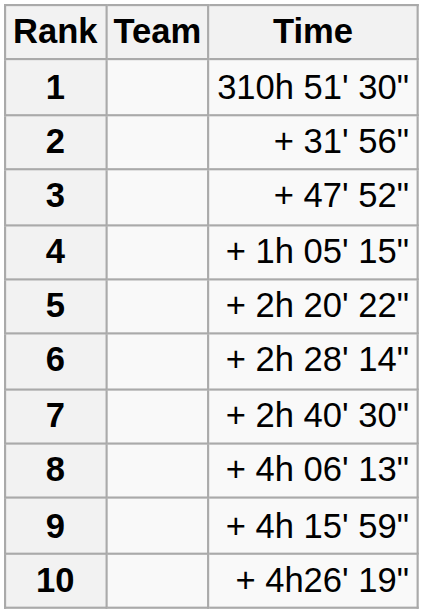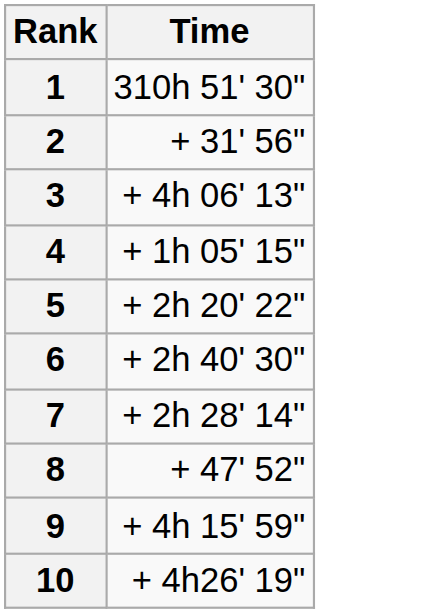 <table class="wikitable">
 <tr>
 <th scope="col">Rank</th>
-<th scope="col">Team</th>
 <th scope="col">Time</th>
 </tr>
 <tr>
 <th scope="row">1</th>
-<td></td>
 <td style="text-align:right;">310h 51' 30"</td>
 </tr>
 <tr>
 <th scope="row">2</th>
-<td></td>
 <td style="text-align:right;">+ 31' 56"</td>
 </tr>
 <tr>
 <th scope="row">3</th>
-<td></td>
-<td style="text-align:right;">+ 47' 52"</td>
+<td style="text-align:right;">+ 4h 06' 13"</td>
 </tr>
 <tr>
 <th scope="row">4</th>
-<td></td>
 <td style="text-align:right;">+ 1h 05' 15"</td>
 </tr>
 <tr>
 <th scope="row">5</th>
-<td></td>
 <td style="text-align:right;">+ 2h 20' 22"</td>
 </tr>
 <tr>
 <th scope="row">6</th>
-<td></td>
+<td style="text-align:right;">+ 2h 40' 30"</td>
+</tr>
+<tr>
+<th scope="row">7</th>
 <td style="text-align:right;">+ 2h 28' 14"</td>
 </tr>
 <tr>
-<th scope="row">7</th>
-<td></td>
-<td style="text-align:right;">+ 2h 40' 30"</td>
-</tr>
-<tr>
 <th scope="row">8</th>
-<td></td>
-<td style="text-align:right;">+ 4h 06' 13"</td>
+<td style="text-align:right;">+ 47' 52"</td>
 </tr>
 <tr>
 <th scope="row">9</th>
-<td></td>
 <td style="text-align:right;">+ 4h 15' 59"</td>
 </tr>
 <tr>
 <th scope="row">10</th>
-<td></td>
 <td style="text-align:right;">+ 4h26' 19"</td>
 </tr>
 </table>
